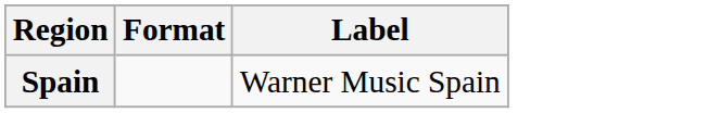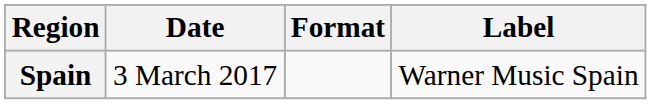 <table class="wikitable plainrowheaders">
 <tr>
 <th>Region</th>
+<th>Date</th>
 <th>Format</th>
 <th>Label</th>
 </tr>
 <tr>
 <th scope="row">Spain</th>
+<td>3 March 2017</td>
 <td></td>
 <td>Warner Music Spain</td>
 </tr>
 </table>
